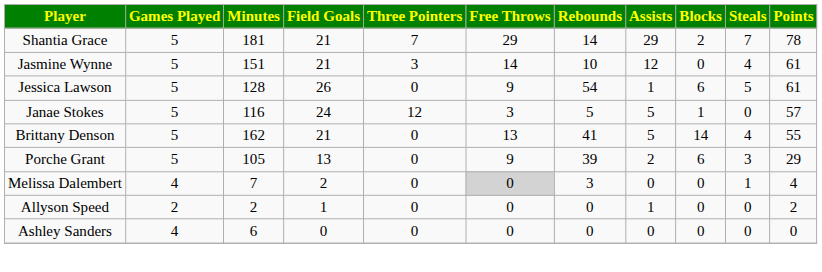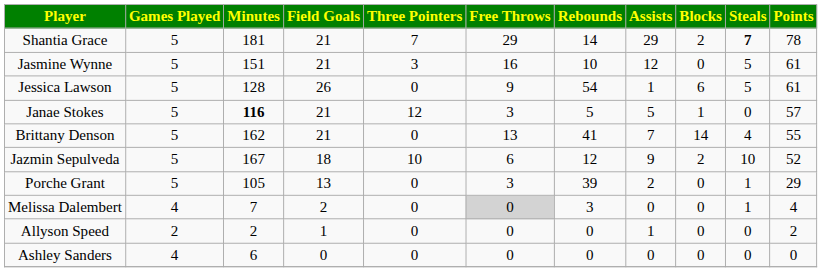 <table class="wikitable" style="text-align:center">
 <tr>
 <th style="background:green;color:yellow;">Player</th>
 <th style="background:green;color:yellow;">Games Played</th>
 <th style="background:green;color:yellow;">Minutes</th>
 <th style="background:green;color:yellow;">Field Goals</th>
 <th style="background:green;color:yellow;">Three Pointers</th>
 <th style="background:green;color:yellow;">Free Throws</th>
 <th style="background:green;color:yellow;">Rebounds</th>
 <th style="background:green;color:yellow;">Assists</th>
 <th style="background:green;color:yellow;">Blocks</th>
 <th style="background:green;color:yellow;">Steals</th>
 <th style="background:green;color:yellow;">Points</th>
 </tr>
 <tr>
 <td>Shantia Grace</td>
 <td>5</td>
 <td>181</td>
 <td>21</td>
 <td>7</td>
 <td>29</td>
 <td>14</td>
 <td>29</td>
 <td>2</td>
-<td>7</td>
+<td><strong>7</strong></td>
 <td>78</td>
 </tr>
 <tr>
 <td>Jasmine Wynne</td>
 <td>5</td>
 <td>151</td>
 <td>21</td>
 <td>3</td>
-<td>14</td>
+<td>16</td>
 <td>10</td>
 <td>12</td>
 <td>0</td>
-<td>4</td>
+<td>5</td>
 <td>61</td>
 </tr>
 <tr>
 <td>Jessica Lawson</td>
 <td>5</td>
 <td>128</td>
 <td>26</td>
 <td>0</td>
 <td>9</td>
 <td>54</td>
 <td>1</td>
 <td>6</td>
 <td>5</td>
 <td>61</td>
 </tr>
 <tr>
 <td>Janae Stokes</td>
 <td>5</td>
-<td>116</td>
-<td>24</td>
+<td><strong>116</strong></td>
+<td>21</td>
 <td>12</td>
 <td>3</td>
 <td>5</td>
 <td>5</td>
 <td>1</td>
 <td>0</td>
 <td>57</td>
 </tr>
 <tr>
 <td>Brittany Denson</td>
 <td>5</td>
 <td>162</td>
 <td>21</td>
 <td>0</td>
 <td>13</td>
 <td>41</td>
-<td>5</td>
+<td>7</td>
 <td>14</td>
 <td>4</td>
 <td>55</td>
+</tr>
+<tr>
+<td>Jazmin Sepulveda</td>
+<td>5</td>
+<td>167</td>
+<td>18</td>
+<td>10</td>
+<td>6</td>
+<td>12</td>
+<td>9</td>
+<td>2</td>
+<td>10</td>
+<td>52</td>
 </tr>
 <tr>
 <td>Porche Grant</td>
 <td>5</td>
 <td>105</td>
 <td>13</td>
 <td>0</td>
-<td>9</td>
+<td>3</td>
 <td>39</td>
 <td>2</td>
-<td>6</td>
-<td>3</td>
+<td>0</td>
+<td>1</td>
 <td>29</td>
 </tr>
 <tr>
 <td>Melissa Dalembert</td>
 <td>4</td>
 <td>7</td>
 <td>2</td>
 <td>0</td>
 <td style="background: lightgrey;">0</td>
 <td>3</td>
 <td>0</td>
 <td>0</td>
 <td>1</td>
 <td>4</td>
 </tr>
 <tr>
 <td>Allyson Speed</td>
 <td>2</td>
 <td>2</td>
 <td>1</td>
 <td>0</td>
 <td>0</td>
 <td>0</td>
 <td>1</td>
 <td>0</td>
 <td>0</td>
 <td>2</td>
 </tr>
 <tr>
 <td>Ashley Sanders</td>
 <td>4</td>
 <td>6</td>
 <td>0</td>
 <td>0</td>
 <td>0</td>
 <td>0</td>
 <td>0</td>
 <td>0</td>
 <td>0</td>
 <td>0</td>
 </tr>
 <tr>
 </tr>
 </table>
